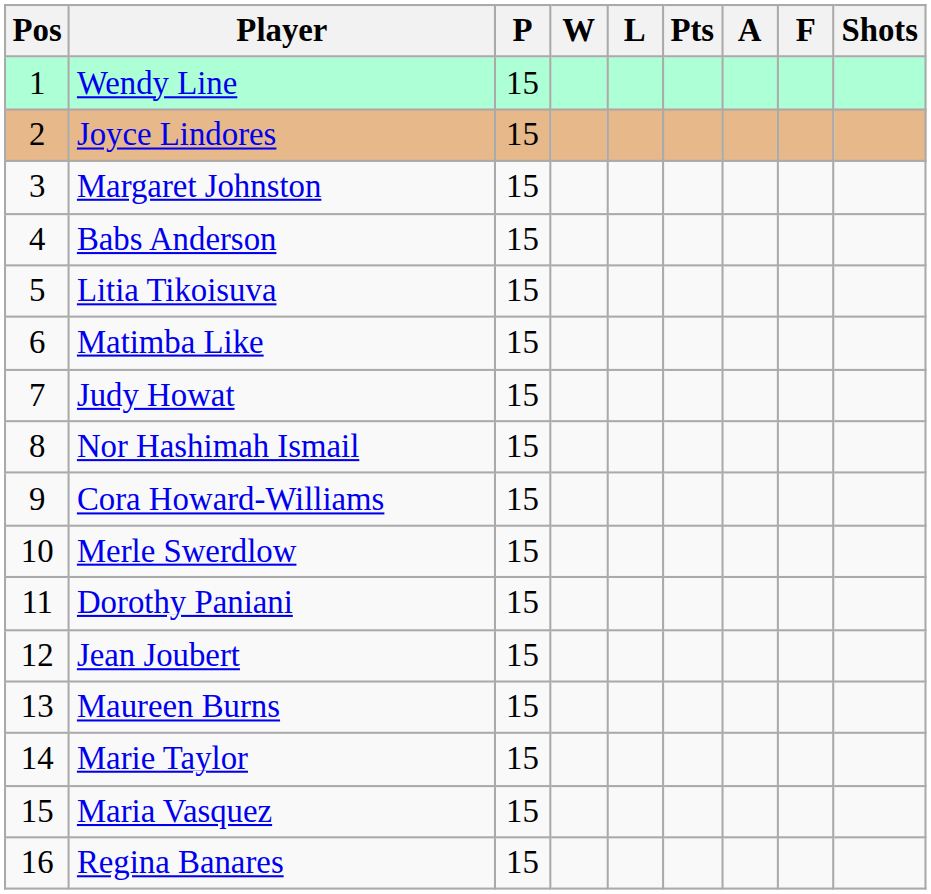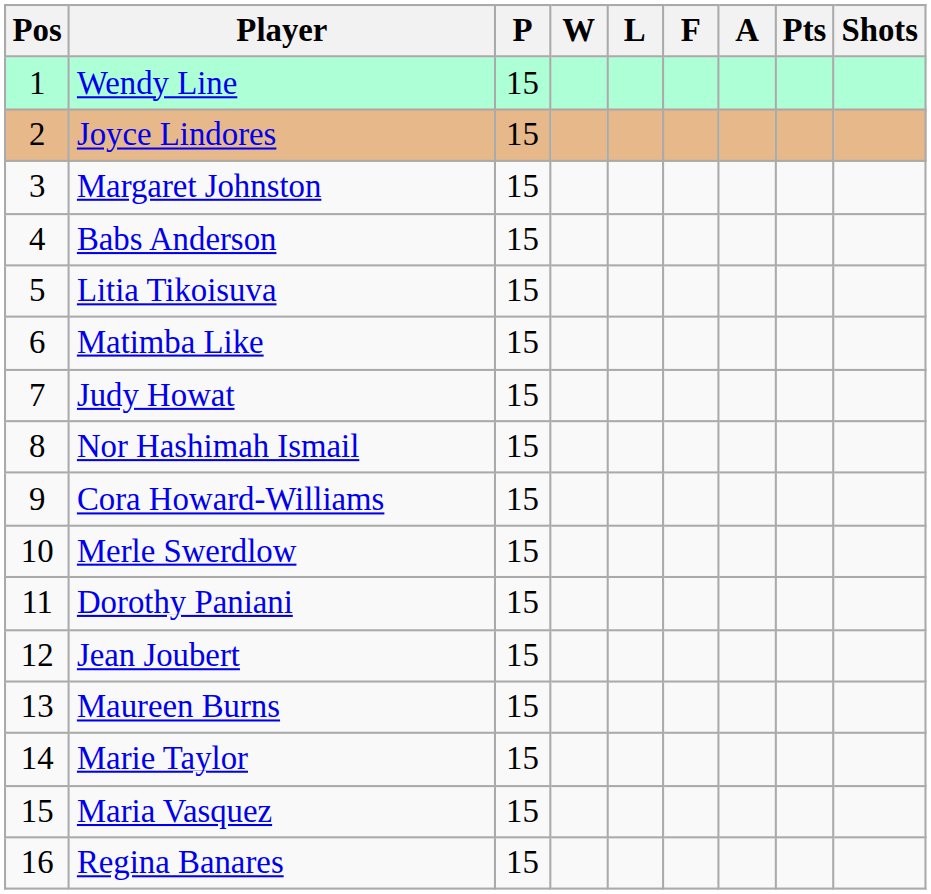 <table class="wikitable" style="font-size: 100%">
 <tr>
 <th width=20>Pos</th>
 <th width=200>Player</th>
 <th width=20>P</th>
 <th width=20>W</th>
 <th width=20>L</th>
+<th width=20>F</th>
+<th width=20>A</th>
 <th width=20>Pts</th>
-<th width=20>A</th>
-<th width=20>F</th>
 <th width=30>Shots</th>
 </tr>
 <tr align=center style="background: #ADFFD6;">
 <td>1</td>
 <td align="left"> <a href='#'>Wendy Line</a></td>
 <td>15</td>
 <td></td>
 <td></td>
 <td></td>
 <td></td>
 <td></td>
 <td></td>
 </tr>
 <tr align=center style="background: #E6B88A;">
 <td>2</td>
 <td align="left"> <a href='#'>Joyce Lindores</a></td>
 <td>15</td>
 <td></td>
 <td></td>
 <td></td>
 <td></td>
 <td></td>
 <td></td>
 </tr>
 <tr align=center>
 <td>3</td>
 <td align="left"> <a href='#'>Margaret Johnston</a></td>
 <td>15</td>
 <td></td>
 <td></td>
 <td></td>
 <td></td>
 <td></td>
 <td></td>
 </tr>
 <tr align=center>
 <td>4</td>
 <td align="left"> <a href='#'>Babs Anderson</a></td>
 <td>15</td>
 <td></td>
 <td></td>
 <td></td>
 <td></td>
 <td></td>
 <td></td>
 </tr>
 <tr align=center>
 <td>5</td>
 <td align="left"> <a href='#'>Litia Tikoisuva</a></td>
 <td>15</td>
 <td></td>
 <td></td>
 <td></td>
 <td></td>
 <td></td>
 <td></td>
 </tr>
 <tr align=center>
 <td>6</td>
 <td align="left"> <a href='#'>Matimba Like</a></td>
 <td>15</td>
 <td></td>
 <td></td>
 <td></td>
 <td></td>
 <td></td>
 <td></td>
 </tr>
 <tr align=center>
 <td>7</td>
 <td align="left"> <a href='#'>Judy Howat</a></td>
 <td>15</td>
 <td></td>
 <td></td>
 <td></td>
 <td></td>
 <td></td>
 <td></td>
 </tr>
 <tr align=center>
 <td>8</td>
 <td align="left"> <a href='#'>Nor Hashimah Ismail</a></td>
 <td>15</td>
 <td></td>
 <td></td>
 <td></td>
 <td></td>
 <td></td>
 <td></td>
 </tr>
 <tr align=center>
 <td>9</td>
 <td align="left"> <a href='#'>Cora Howard-Williams</a></td>
 <td>15</td>
 <td></td>
 <td></td>
 <td></td>
 <td></td>
 <td></td>
 <td></td>
 </tr>
 <tr align=center>
 <td>10</td>
 <td align="left"> <a href='#'>Merle Swerdlow</a></td>
 <td>15</td>
 <td></td>
 <td></td>
 <td></td>
 <td></td>
 <td></td>
 <td></td>
 </tr>
 <tr align=center>
 <td>11</td>
 <td align="left"> <a href='#'>Dorothy Paniani</a></td>
 <td>15</td>
 <td></td>
 <td></td>
 <td></td>
 <td></td>
 <td></td>
 <td></td>
 </tr>
 <tr align=center>
 <td>12</td>
 <td align="left"> <a href='#'>Jean Joubert</a></td>
 <td>15</td>
 <td></td>
 <td></td>
 <td></td>
 <td></td>
 <td></td>
 <td></td>
 </tr>
 <tr align=center>
 <td>13</td>
 <td align="left"> <a href='#'>Maureen Burns</a></td>
 <td>15</td>
 <td></td>
 <td></td>
 <td></td>
 <td></td>
 <td></td>
 <td></td>
 </tr>
 <tr align=center>
 <td>14</td>
 <td align="left"> <a href='#'>Marie Taylor</a></td>
 <td>15</td>
 <td></td>
 <td></td>
 <td></td>
 <td></td>
 <td></td>
 <td></td>
 </tr>
 <tr align=center>
 <td>15</td>
 <td align="left"> <a href='#'>Maria Vasquez</a></td>
 <td>15</td>
 <td></td>
 <td></td>
 <td></td>
 <td></td>
 <td></td>
 <td></td>
 </tr>
 <tr align=center>
 <td>16</td>
 <td align="left"> <a href='#'>Regina Banares</a></td>
 <td>15</td>
 <td></td>
 <td></td>
 <td></td>
 <td></td>
 <td></td>
 <td></td>
 </tr>
 </table>
